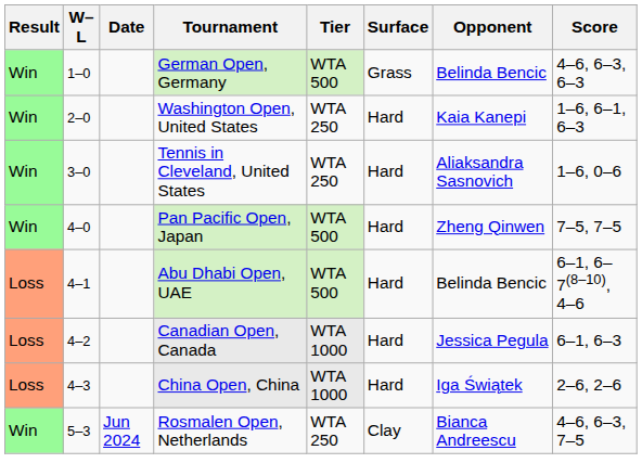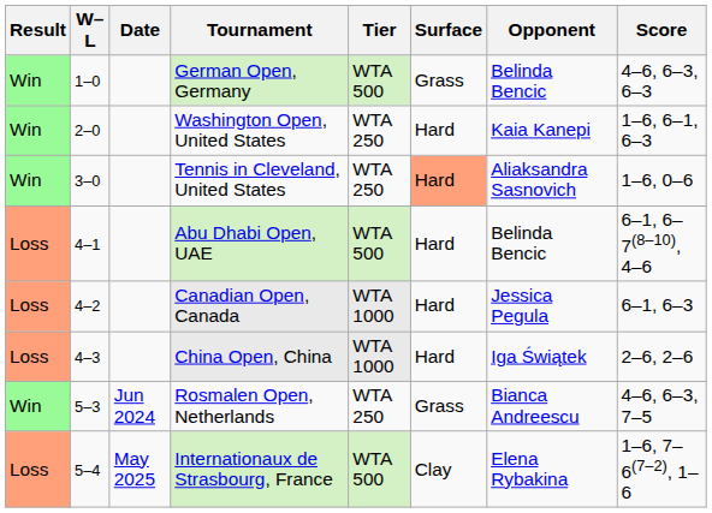 <table class="sortable wikitable">
 <tr>
 <th>Result</th>
 <th class="unsortable">W–L</th>
 <th>Date</th>
 <th>Tournament</th>
 <th>Tier</th>
 <th>Surface</th>
 <th>Opponent</th>
 <th class="unsortable">Score</th>
 </tr>
 <tr>
 <td bgcolor=98fb98>Win</td>
 <td><small>1–0</small></td>
 <td><a href='#'></a></td>
 <td style=background:#d4f1c5><a href='#'>German Open</a>, Germany</td>
 <td style=background:#d4f1c5>WTA 500</td>
 <td>Grass</td>
 <td> <a href='#'>Belinda Bencic</a></td>
 <td>4–6, 6–3, 6–3</td>
 </tr>
 <tr>
 <td bgcolor=98fb98>Win</td>
 <td><small>2–0</small></td>
 <td><a href='#'></a></td>
 <td><a href='#'>Washington Open</a>, United States</td>
 <td>WTA 250</td>
 <td>Hard</td>
 <td> <a href='#'>Kaia Kanepi</a></td>
 <td>1–6, 6–1, 6–3</td>
 </tr>
 <tr>
 <td bgcolor=98fb98>Win</td>
 <td><small>3–0</small></td>
 <td><a href='#'></a></td>
 <td><a href='#'>Tennis in Cleveland</a>, United States</td>
 <td>WTA 250</td>
-<td>Hard</td>
+<td style="background: lightsalmon;">Hard</td>
 <td> <a href='#'>Aliaksandra Sasnovich</a></td>
 <td>1–6, 0–6</td>
-</tr>
-<tr>
-<td bgcolor=98fb98>Win</td>
-<td><small>4–0</small></td>
-<td><a href='#'></a></td>
-<td style=background:#d4f1c5><a href='#'>Pan Pacific Open</a>, Japan</td>
-<td style=background:#d4f1c5>WTA 500</td>
-<td>Hard</td>
-<td> <a href='#'>Zheng Qinwen</a></td>
-<td>7–5, 7–5</td>
 </tr>
 <tr>
 <td bgcolor=ffa07a>Loss</td>
 <td><small>4–1</small></td>
 <td><a href='#'></a></td>
 <td style=background:#d4f1c5><a href='#'>Abu Dhabi Open</a>, UAE</td>
 <td style=background:#d4f1c5>WTA 500</td>
 <td>Hard</td>
 <td> Belinda Bencic</td>
 <td>6–1, 6–7<sup>(8–10)</sup>, 4–6</td>
 </tr>
 <tr>
 <td bgcolor=ffa07a>Loss</td>
 <td><small>4–2</small></td>
 <td><a href='#'></a></td>
 <td style=background:#e9e9e9><a href='#'>Canadian Open</a>, Canada</td>
 <td style=background:#e9e9e9>WTA 1000</td>
 <td>Hard</td>
 <td> <a href='#'>Jessica Pegula</a></td>
 <td>6–1, 6–3</td>
 </tr>
 <tr>
 <td bgcolor=ffa07a>Loss</td>
 <td><small>4–3</small></td>
 <td><a href='#'></a></td>
 <td style=background:#e9e9e9><a href='#'>China Open</a>, China</td>
 <td style=background:#e9e9e9>WTA 1000</td>
 <td>Hard</td>
 <td> <a href='#'>Iga Świątek</a></td>
 <td>2–6, 2–6</td>
 </tr>
 <tr>
 <td bgcolor=98fb98>Win</td>
 <td><small>5–3</small></td>
 <td><a href='#'>Jun 2024</a></td>
 <td><a href='#'>Rosmalen Open</a>, Netherlands</td>
 <td>WTA 250</td>
-<td>Clay</td>
+<td>Grass</td>
 <td> <a href='#'>Bianca Andreescu</a></td>
 <td>4–6, 6–3, 7–5</td>
 </tr>
+<tr>
+<td bgcolor=ffa07a>Loss</td>
+<td><small>5–4</small></td>
+<td><a href='#'>May 2025</a></td>
+<td style=background:#d4f1c5><a href='#'>Internationaux de Strasbourg</a>, France</td>
+<td style=background:#d4f1c5>WTA 500</td>
+<td>Clay</td>
+<td> <a href='#'>Elena Rybakina</a></td>
+<td>1–6, 7–6<sup>(7–2)</sup>, 1–6</td>
+</tr>
 </table>
